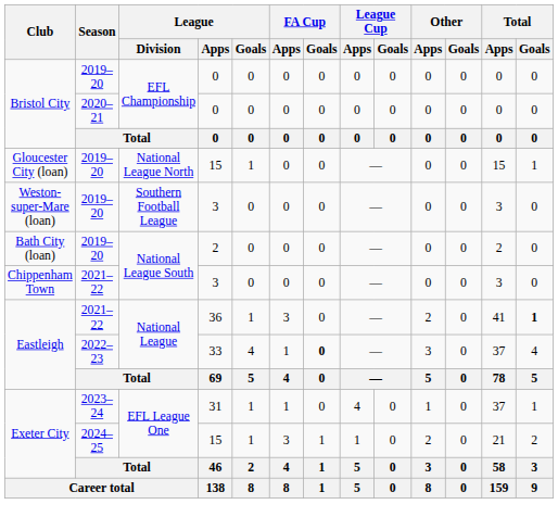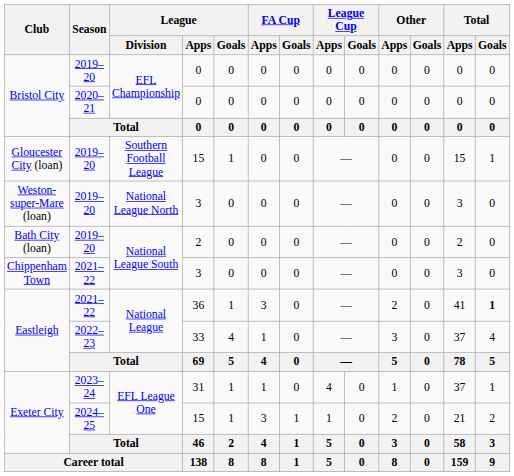 <table class="wikitable" style="text-align:center">
 <tr>
 <th rowspan="2">Club</th>
 <th rowspan="2">Season</th>
 <th colspan="3">League</th>
 <th colspan="2"><a href='#'>FA Cup</a></th>
 <th colspan="2"><a href='#'>League Cup</a></th>
 <th colspan="2">Other</th>
 <th colspan="2">Total</th>
 </tr>
 <tr>
 <th>Division</th>
 <th>Apps</th>
 <th>Goals</th>
 <th>Apps</th>
 <th>Goals</th>
 <th>Apps</th>
 <th>Goals</th>
 <th>Apps</th>
 <th>Goals</th>
 <th>Apps</th>
 <th>Goals</th>
 </tr>
 <tr>
 <td rowspan="3"><a href='#'>Bristol City</a></td>
 <td><a href='#'>2019–20</a></td>
 <td rowspan="2"><a href='#'>EFL Championship</a></td>
 <td>0</td>
 <td>0</td>
 <td>0</td>
 <td>0</td>
 <td>0</td>
 <td>0</td>
 <td>0</td>
 <td>0</td>
 <td>0</td>
 <td>0</td>
 </tr>
 <tr>
 <td><a href='#'>2020–21</a></td>
 <td>0</td>
 <td>0</td>
 <td>0</td>
 <td>0</td>
 <td>0</td>
 <td>0</td>
 <td>0</td>
 <td>0</td>
 <td>0</td>
 <td>0</td>
 </tr>
 <tr>
 <th colspan="2">Total</th>
 <th>0</th>
 <th>0</th>
 <th>0</th>
 <th>0</th>
 <th>0</th>
 <th>0</th>
 <th>0</th>
 <th>0</th>
 <th>0</th>
 <th>0</th>
 </tr>
 <tr>
 <td><a href='#'>Gloucester City</a> (loan)</td>
 <td><a href='#'>2019–20</a></td>
-<td><a href='#'>National League North</a></td>
+<td><a href='#'>Southern Football League</a></td>
 <td>15</td>
 <td>1</td>
 <td>0</td>
 <td>0</td>
 <td colspan="2">—</td>
 <td>0</td>
 <td>0</td>
 <td>15</td>
 <td>1</td>
 </tr>
 <tr>
 <td><a href='#'>Weston-super-Mare</a> (loan)</td>
 <td><a href='#'>2019–20</a></td>
-<td><a href='#'>Southern Football League</a></td>
+<td><a href='#'>National League North</a></td>
 <td>3</td>
 <td>0</td>
 <td>0</td>
 <td>0</td>
 <td colspan="2">—</td>
 <td>0</td>
 <td>0</td>
 <td>3</td>
 <td>0</td>
 </tr>
 <tr>
 <td><a href='#'>Bath City</a> (loan)</td>
 <td><a href='#'>2019–20</a></td>
 <td rowspan="2"><a href='#'>National League South</a></td>
 <td>2</td>
 <td>0</td>
 <td>0</td>
 <td>0</td>
 <td colspan="2">—</td>
 <td>0</td>
 <td>0</td>
 <td>2</td>
 <td>0</td>
 </tr>
 <tr>
 <td><a href='#'>Chippenham Town</a></td>
 <td><a href='#'>2021–22</a></td>
 <td>3</td>
 <td>0</td>
 <td>0</td>
 <td>0</td>
 <td colspan="2">—</td>
 <td>0</td>
 <td>0</td>
 <td>3</td>
 <td>0</td>
 </tr>
 <tr>
 <td rowspan="3"><a href='#'>Eastleigh</a></td>
 <td><a href='#'>2021–22</a></td>
 <td rowspan="2"><a href='#'>National League</a></td>
 <td>36</td>
 <td>1</td>
 <td>3</td>
 <td>0</td>
 <td colspan="2">—</td>
 <td>2</td>
 <td>0</td>
 <td>41</td>
 <td><strong>1</strong></td>
 </tr>
 <tr>
 <td><a href='#'>2022–23</a></td>
 <td>33</td>
 <td>4</td>
 <td>1</td>
-<td><strong>0</strong></td>
+<td>0</td>
 <td colspan="2">—</td>
 <td>3</td>
 <td>0</td>
 <td>37</td>
 <td>4</td>
 </tr>
 <tr>
 <th colspan="2">Total</th>
 <th>69</th>
 <th>5</th>
 <th>4</th>
 <th>0</th>
 <th colspan="2">—</th>
 <th>5</th>
 <th>0</th>
 <th>78</th>
 <th>5</th>
 </tr>
 <tr>
 <td rowspan="3"><a href='#'>Exeter City</a></td>
 <td><a href='#'>2023–24</a></td>
 <td rowspan="2"><a href='#'>EFL League One</a></td>
 <td>31</td>
 <td>1</td>
 <td>1</td>
 <td>0</td>
 <td>4</td>
 <td>0</td>
 <td>1</td>
 <td>0</td>
 <td>37</td>
 <td>1</td>
 </tr>
 <tr>
 <td><a href='#'>2024–25</a></td>
 <td>15</td>
 <td>1</td>
 <td>3</td>
 <td>1</td>
 <td>1</td>
 <td>0</td>
 <td>2</td>
 <td>0</td>
 <td>21</td>
 <td>2</td>
 </tr>
 <tr>
 <th colspan="2">Total</th>
 <th>46</th>
 <th>2</th>
 <th>4</th>
 <th>1</th>
 <th>5</th>
 <th>0</th>
 <th>3</th>
 <th>0</th>
 <th>58</th>
 <th>3</th>
 </tr>
 <tr>
 <th colspan="3">Career total</th>
 <th>138</th>
 <th>8</th>
 <th>8</th>
 <th>1</th>
 <th>5</th>
 <th>0</th>
 <th>8</th>
 <th>0</th>
 <th>159</th>
 <th>9</th>
 </tr>
 </table>
